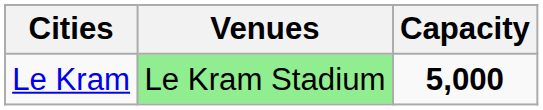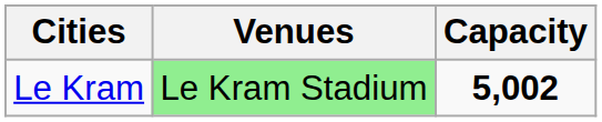 <table class="wikitable">
 <tr>
 <th>Cities</th>
 <th>Venues</th>
 <th>Capacity</th>
 </tr>
 <tr>
 <td><a href='#'>Le Kram</a></td>
 <td style="background: lightgreen;">Le Kram Stadium</td>
-<td align=center><strong>5,000</strong></td>
+<td align=center><strong>5,002</strong></td>
 </tr>
 </table>
